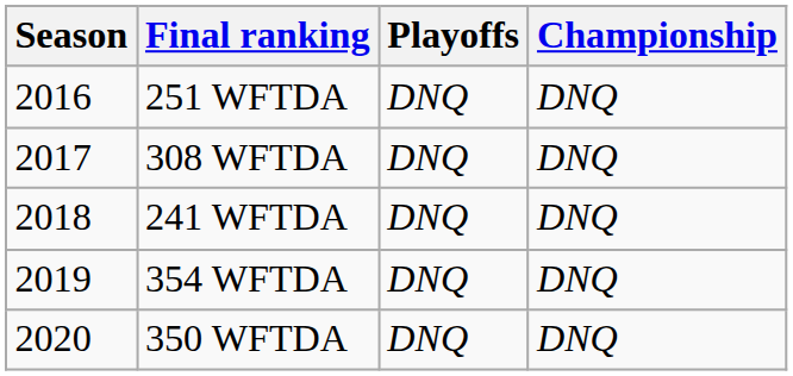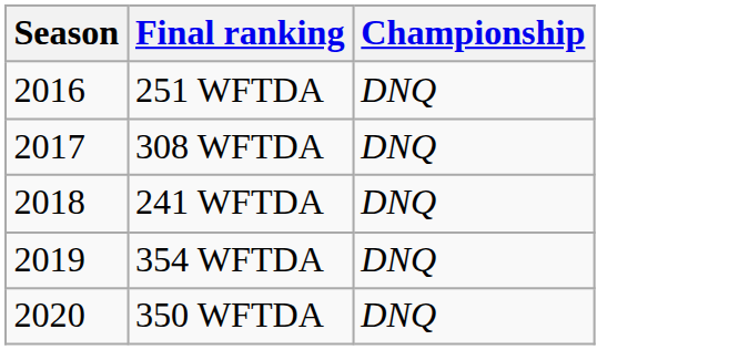 <table class="wikitable sortable">
 <tr>
 <th>Season</th>
 <th><a href='#'>Final ranking</a></th>
-<th>Playoffs</th>
 <th><a href='#'>Championship</a></th>
 </tr>
 <tr>
 <td>2016</td>
 <td>251 WFTDA</td>
 <td><em>DNQ</em></td>
-<td><em>DNQ</em></td>
 </tr>
 <tr>
 <td>2017</td>
 <td>308 WFTDA</td>
-<td><em>DNQ</em></td>
 <td><em>DNQ</em></td>
 </tr>
 <tr>
 <td>2018</td>
 <td>241 WFTDA</td>
 <td><em>DNQ</em></td>
-<td><em>DNQ</em></td>
 </tr>
 <tr>
 <td>2019</td>
 <td>354 WFTDA</td>
-<td><em>DNQ</em></td>
 <td><em>DNQ</em></td>
 </tr>
 <tr>
 <td>2020</td>
 <td>350 WFTDA</td>
 <td><em>DNQ</em></td>
-<td><em>DNQ</em></td>
 </tr>
 </table>
